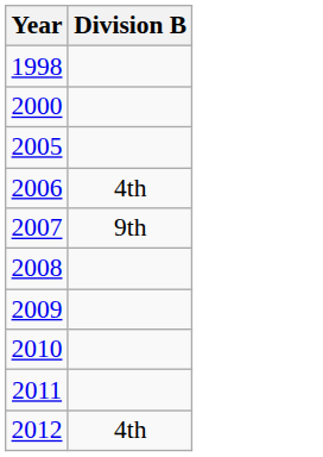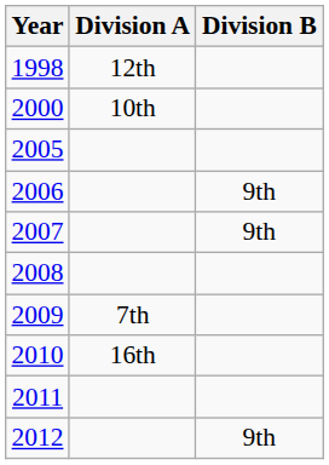 <table class="wikitable" style="text-align:center">
 <tr>
 <th>Year</th>
+<th>Division A</th>
 <th>Division B</th>
 </tr>
 <tr>
 <td><a href='#'>1998</a></td>
+<td>12th</td>
 <td></td>
 </tr>
 <tr>
 <td><a href='#'>2000</a></td>
+<td>10th</td>
 <td></td>
 </tr>
 <tr>
 <td><a href='#'>2005</a></td>
 <td></td>
+<td></td>
 </tr>
 <tr>
 <td><a href='#'>2006</a></td>
-<td>4th</td>
+<td></td>
+<td>9th</td>
 </tr>
 <tr>
 <td><a href='#'>2007</a></td>
+<td></td>
 <td>9th</td>
 </tr>
 <tr>
 <td><a href='#'>2008</a></td>
 <td></td>
+<td></td>
 </tr>
 <tr>
 <td><a href='#'>2009</a></td>
+<td>7th</td>
 <td></td>
 </tr>
 <tr>
 <td><a href='#'>2010</a></td>
+<td>16th</td>
 <td></td>
 </tr>
 <tr>
 <td><a href='#'>2011</a></td>
 <td></td>
+<td></td>
 </tr>
 <tr>
 <td><a href='#'>2012</a></td>
-<td>4th</td>
+<td></td>
+<td>9th</td>
 </tr>
 </table>
